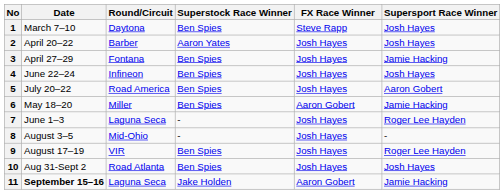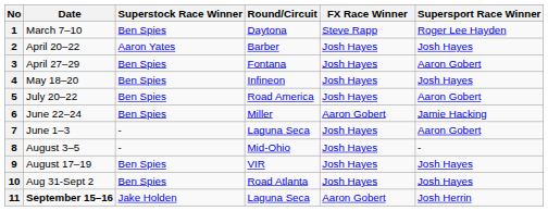 <table class="wikitable" style="font-size: 95%">
 <tr>
 <th>No</th>
 <th>Date</th>
+<th>Superstock Race Winner</th>
 <th>Round/Circuit</th>
-<th>Superstock Race Winner</th>
 <th style="width: 130px;">FX Race Winner</th>
 <th>Supersport Race Winner</th>
 </tr>
 <tr>
 <th>1</th>
 <td>March 7–10</td>
+<td> <a href='#'>Ben Spies</a></td>
 <td><a href='#'>Daytona</a></td>
-<td> <a href='#'>Ben Spies</a></td>
 <td> <a href='#'>Steve Rapp</a></td>
-<td> <a href='#'>Josh Hayes</a></td>
+<td> <a href='#'>Roger Lee Hayden</a></td>
 </tr>
 <tr>
 <th>2</th>
 <td>April 20–22</td>
+<td> <a href='#'>Aaron Yates</a></td>
 <td><a href='#'>Barber</a></td>
-<td> <a href='#'>Aaron Yates</a></td>
 <td> <a href='#'>Josh Hayes</a></td>
 <td> <a href='#'>Josh Hayes</a></td>
 </tr>
 <tr>
 <th>3</th>
 <td>April 27–29</td>
+<td> <a href='#'>Ben Spies</a></td>
 <td><a href='#'>Fontana</a></td>
-<td> <a href='#'>Ben Spies</a></td>
 <td> <a href='#'>Josh Hayes</a></td>
-<td> <a href='#'>Jamie Hacking</a></td>
+<td> <a href='#'>Aaron Gobert</a></td>
 </tr>
 <tr>
 <th>4</th>
-<td>June 22–24</td>
+<td>May 18–20</td>
+<td> <a href='#'>Ben Spies</a></td>
 <td><a href='#'>Infineon</a></td>
-<td> <a href='#'>Ben Spies</a></td>
 <td> <a href='#'>Josh Hayes</a></td>
 <td> <a href='#'>Josh Hayes</a></td>
 </tr>
 <tr>
 <th>5</th>
 <td>July 20–22</td>
+<td> <a href='#'>Ben Spies</a></td>
 <td><a href='#'>Road America</a></td>
-<td> <a href='#'>Ben Spies</a></td>
 <td> <a href='#'>Josh Hayes</a></td>
 <td> <a href='#'>Aaron Gobert</a></td>
 </tr>
 <tr>
 <th>6</th>
-<td>May 18–20</td>
+<td>June 22–24</td>
+<td> <a href='#'>Ben Spies</a></td>
 <td><a href='#'>Miller</a></td>
-<td> <a href='#'>Ben Spies</a></td>
 <td> <a href='#'>Aaron Gobert</a></td>
 <td> <a href='#'>Jamie Hacking</a></td>
 </tr>
 <tr>
 <th>7</th>
 <td>June 1–3</td>
+<td>-</td>
 <td><a href='#'>Laguna Seca</a></td>
-<td>-</td>
 <td> <a href='#'>Josh Hayes</a></td>
-<td> <a href='#'>Roger Lee Hayden</a></td>
+<td> <a href='#'>Aaron Gobert</a></td>
 </tr>
 <tr>
 <th>8</th>
 <td>August 3–5</td>
+<td>-</td>
 <td><a href='#'>Mid-Ohio</a></td>
-<td>-</td>
 <td> <a href='#'>Josh Hayes</a></td>
 <td>-</td>
 </tr>
 <tr>
 <th>9</th>
 <td>August 17–19</td>
+<td> <a href='#'>Ben Spies</a></td>
 <td><a href='#'>VIR</a></td>
-<td> <a href='#'>Ben Spies</a></td>
 <td> <a href='#'>Josh Hayes</a></td>
-<td> <a href='#'>Roger Lee Hayden</a></td>
+<td> <a href='#'>Josh Hayes</a></td>
 </tr>
 <tr>
 <th>10</th>
 <td>Aug 31-Sept 2</td>
+<td> <a href='#'>Ben Spies</a></td>
 <td><a href='#'>Road Atlanta</a></td>
-<td> <a href='#'>Ben Spies</a></td>
 <td> <a href='#'>Josh Hayes</a></td>
 <td> <a href='#'>Josh Hayes</a></td>
 </tr>
 <tr>
 <th>11</th>
 <td><strong>September 15–16</strong></td>
+<td> <a href='#'>Jake Holden</a></td>
 <td><a href='#'>Laguna Seca</a></td>
-<td> <a href='#'>Jake Holden</a></td>
 <td> <a href='#'>Aaron Gobert</a></td>
-<td> <a href='#'>Jamie Hacking</a></td>
+<td> <a href='#'>Josh Herrin</a></td>
 </tr>
 </table>
